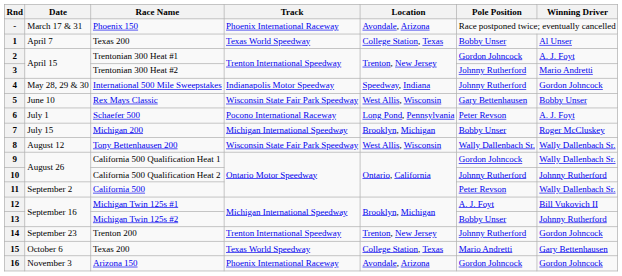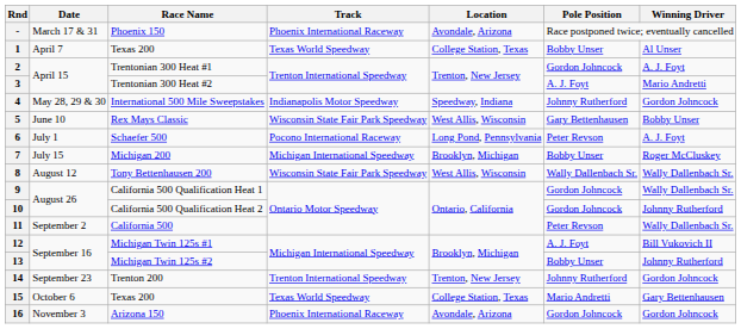 <table class="wikitable" style="font-size:85%">
 <tr>
 <th>Rnd</th>
 <th>Date</th>
 <th>Race Name</th>
 <th>Track</th>
 <th>Location</th>
 <th>Pole Position</th>
 <th>Winning Driver</th>
 </tr>
 <tr>
 <th>-</th>
 <td>March 17 & 31</td>
 <td><a href='#'>Phoenix 150</a></td>
 <td><a href='#'>Phoenix International Raceway</a></td>
 <td><a href='#'>Avondale</a>, <a href='#'>Arizona</a></td>
 <td colspan=2 align=center>Race postponed twice; eventually cancelled</td>
 </tr>
 <tr>
 <th>1</th>
 <td>April 7</td>
 <td>Texas 200</td>
 <td><a href='#'>Texas World Speedway</a></td>
 <td><a href='#'>College Station</a>, <a href='#'>Texas</a></td>
 <td> <a href='#'>Bobby Unser</a></td>
 <td> <a href='#'>Al Unser</a></td>
 </tr>
 <tr>
 <th>2</th>
 <td rowspan=2>April 15</td>
 <td>Trentonian 300 Heat #1</td>
 <td rowspan=2><a href='#'>Trenton International Speedway</a></td>
 <td rowspan=2><a href='#'>Trenton</a>, <a href='#'>New Jersey</a></td>
 <td> <a href='#'>Gordon Johncock</a></td>
 <td> <a href='#'>A. J. Foyt</a></td>
 </tr>
 <tr>
 <th>3</th>
 <td>Trentonian 300 Heat #2</td>
-<td> <a href='#'>Johnny Rutherford</a></td>
+<td> <a href='#'>A. J. Foyt</a></td>
 <td> <a href='#'>Mario Andretti</a></td>
 </tr>
 <tr>
 <th>4</th>
 <td>May 28, 29 & 30</td>
 <td><a href='#'>International 500 Mile Sweepstakes</a></td>
 <td><a href='#'>Indianapolis Motor Speedway</a></td>
 <td><a href='#'>Speedway</a>, <a href='#'>Indiana</a></td>
 <td> <a href='#'>Johnny Rutherford</a></td>
 <td> <a href='#'>Gordon Johncock</a></td>
 </tr>
 <tr>
 <th>5</th>
 <td>June 10</td>
 <td><a href='#'>Rex Mays Classic</a></td>
 <td><a href='#'>Wisconsin State Fair Park Speedway</a></td>
 <td><a href='#'>West Allis</a>, <a href='#'>Wisconsin</a></td>
 <td> <a href='#'>Gary Bettenhausen</a></td>
 <td> <a href='#'>Bobby Unser</a></td>
 </tr>
 <tr>
 <th>6</th>
 <td>July 1</td>
 <td><a href='#'>Schaefer 500</a></td>
 <td><a href='#'>Pocono International Raceway</a></td>
 <td><a href='#'>Long Pond</a>, <a href='#'>Pennsylvania</a></td>
 <td> <a href='#'>Peter Revson</a></td>
 <td> <a href='#'>A. J. Foyt</a></td>
 </tr>
 <tr>
 <th>7</th>
 <td>July 15</td>
 <td><a href='#'>Michigan 200</a></td>
 <td><a href='#'>Michigan International Speedway</a></td>
 <td><a href='#'>Brooklyn</a>, <a href='#'>Michigan</a></td>
 <td> <a href='#'>Bobby Unser</a></td>
 <td> <a href='#'>Roger McCluskey</a></td>
 </tr>
 <tr>
 <th>8</th>
 <td>August 12</td>
 <td><a href='#'>Tony Bettenhausen 200</a></td>
 <td><a href='#'>Wisconsin State Fair Park Speedway</a></td>
 <td><a href='#'>West Allis</a>, <a href='#'>Wisconsin</a></td>
 <td> <a href='#'>Wally Dallenbach Sr.</a></td>
 <td> <a href='#'>Wally Dallenbach Sr.</a></td>
 </tr>
 <tr>
 <th>9</th>
 <td rowspan=2>August 26</td>
 <td>California 500 Qualification Heat 1</td>
 <td rowspan=3><a href='#'>Ontario Motor Speedway</a></td>
 <td rowspan=3><a href='#'>Ontario</a>, <a href='#'>California</a></td>
 <td> <a href='#'>Gordon Johncock</a></td>
 <td> <a href='#'>Wally Dallenbach Sr.</a></td>
 </tr>
 <tr>
 <th>10</th>
 <td>California 500 Qualification Heat 2</td>
-<td> <a href='#'>Johnny Rutherford</a></td>
+<td> <a href='#'>Gordon Johncock</a></td>
 <td> <a href='#'>Johnny Rutherford</a></td>
 </tr>
 <tr>
 <th>11</th>
 <td>September 2</td>
 <td><a href='#'>California 500</a></td>
 <td> <a href='#'>Peter Revson</a></td>
 <td> <a href='#'>Wally Dallenbach Sr.</a></td>
 </tr>
 <tr>
 <th>12</th>
 <td rowspan=2>September 16</td>
 <td><a href='#'>Michigan Twin 125s #1</a></td>
 <td rowspan=2><a href='#'>Michigan International Speedway</a></td>
 <td rowspan=2><a href='#'>Brooklyn</a>, <a href='#'>Michigan</a></td>
 <td> <a href='#'>A. J. Foyt</a></td>
 <td> <a href='#'>Bill Vukovich II</a></td>
 </tr>
 <tr>
 <th>13</th>
 <td><a href='#'>Michigan Twin 125s #2</a></td>
 <td> <a href='#'>Bobby Unser</a></td>
 <td> <a href='#'>Johnny Rutherford</a></td>
 </tr>
 <tr>
 <th>14</th>
 <td>September 23</td>
 <td>Trenton 200</td>
 <td><a href='#'>Trenton International Speedway</a></td>
 <td><a href='#'>Trenton</a>, <a href='#'>New Jersey</a></td>
 <td> <a href='#'>Johnny Rutherford</a></td>
 <td> <a href='#'>Gordon Johncock</a></td>
 </tr>
 <tr>
 <th>15</th>
 <td>October 6</td>
 <td>Texas 200</td>
 <td><a href='#'>Texas World Speedway</a></td>
 <td><a href='#'>College Station</a>, <a href='#'>Texas</a></td>
 <td> <a href='#'>Mario Andretti</a></td>
 <td> <a href='#'>Gary Bettenhausen</a></td>
 </tr>
 <tr>
 <th>16</th>
 <td>November 3</td>
 <td><a href='#'>Arizona 150</a></td>
 <td><a href='#'>Phoenix International Raceway</a></td>
 <td><a href='#'>Avondale</a>, <a href='#'>Arizona</a></td>
 <td> <a href='#'>Gordon Johncock</a></td>
 <td> <a href='#'>Gordon Johncock</a></td>
 </tr>
 </table>
